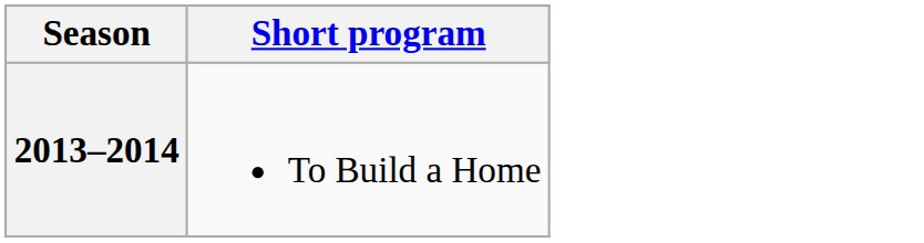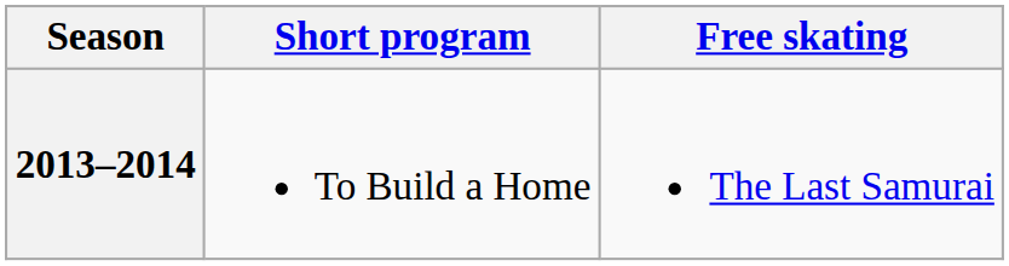 <table class=wikitable style=text-align:center>
 <tr>
 <th>Season</th>
 <th><a href='#'>Short program</a></th>
+<th><a href='#'>Free skating</a></th>
 </tr>
 <tr>
 <th>2013–2014 <br> </th>
 <td><br><ul><li>To Build a Home <br></li></ul></td>
+<td><br><ul><li><a href='#'>The Last Samurai</a> <br></li></ul></td>
 </tr>
 </table>
